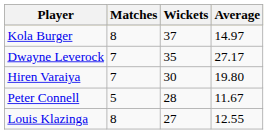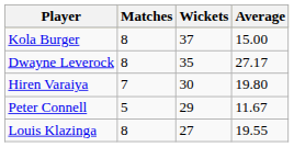 <table class="wikitable">
 <tr style="background:#bdb76b;">
 <th>Player</th>
 <th>Matches</th>
 <th>Wickets</th>
 <th>Average</th>
 </tr>
 <tr>
 <td> <a href='#'>Kola Burger</a></td>
 <td>8</td>
 <td>37</td>
-<td>14.97</td>
+<td>15.00</td>
 </tr>
 <tr>
 <td> <a href='#'>Dwayne Leverock</a></td>
-<td>7</td>
+<td>8</td>
 <td>35</td>
 <td>27.17</td>
 </tr>
 <tr>
 <td> <a href='#'>Hiren Varaiya</a></td>
 <td>7</td>
 <td>30</td>
 <td>19.80</td>
 </tr>
 <tr>
 <td> <a href='#'>Peter Connell</a></td>
 <td>5</td>
-<td>28</td>
+<td>29</td>
 <td>11.67</td>
 </tr>
 <tr>
 <td> <a href='#'>Louis Klazinga</a></td>
 <td>8</td>
 <td>27</td>
-<td>12.55</td>
+<td>19.55</td>
 </tr>
 </table>
